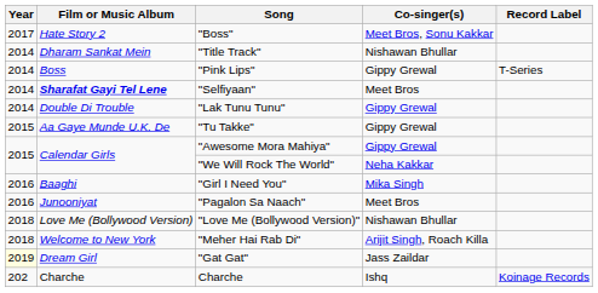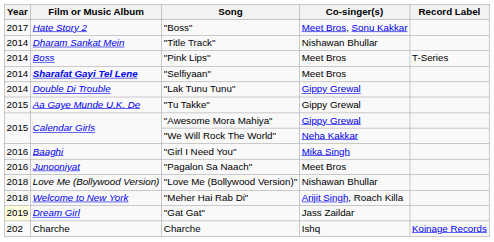 <table class="wikitable">
 <tr>
 <th>Year</th>
 <th>Film or Music Album</th>
 <th>Song</th>
 <th>Co-singer(s)</th>
 <th>Record Label</th>
 </tr>
 <tr>
 <td>2017</td>
 <td><em><a href='#'>Hate Story 2</a></em></td>
 <td>"Boss"</td>
 <td><a href='#'>Meet Bros</a>, <a href='#'>Sonu Kakkar</a></td>
 <td></td>
 </tr>
 <tr>
 <td>2014</td>
 <td><em><a href='#'>Dharam Sankat Mein</a></em></td>
 <td>"Title Track"</td>
 <td>Nishawan Bhullar</td>
 <td></td>
 </tr>
 <tr>
 <td>2014</td>
 <td><em><a href='#'>Boss</a></em></td>
 <td>"Pink Lips"</td>
-<td>Gippy Grewal</td>
+<td>Meet Bros</td>
 <td>T-Series</td>
 </tr>
 <tr>
 <td>2014</td>
 <td><strong><em><a href='#'>Sharafat Gayi Tel Lene</a></em></strong></td>
 <td>"Selfiyaan"</td>
 <td>Meet Bros</td>
 <td></td>
 </tr>
 <tr>
 <td>2014</td>
 <td><em><a href='#'>Double Di Trouble</a></em></td>
 <td>"Lak Tunu Tunu"</td>
 <td><a href='#'>Gippy Grewal</a></td>
 <td></td>
 </tr>
 <tr>
 <td>2015</td>
 <td><em><a href='#'>Aa Gaye Munde U.K. De</a></em></td>
 <td>"Tu Takke"</td>
 <td>Gippy Grewal</td>
 <td></td>
 </tr>
 <tr>
 <td rowspan="2">2015</td>
 <td rowspan="2"><em><a href='#'>Calendar Girls</a></em></td>
 <td>"Awesome Mora Mahiya"</td>
 <td><a href='#'>Gippy Grewal</a></td>
 <td></td>
 </tr>
 <tr>
 <td>"We Will Rock The World"</td>
 <td><a href='#'>Neha Kakkar</a></td>
 <td></td>
 </tr>
 <tr>
 <td>2016</td>
 <td><em><a href='#'>Baaghi</a></em></td>
 <td>"Girl I Need You"</td>
 <td><a href='#'>Mika Singh</a></td>
 <td></td>
 </tr>
 <tr>
 <td>2016</td>
 <td><em><a href='#'>Junooniyat</a></em></td>
 <td>"Pagalon Sa Naach"</td>
 <td>Meet Bros</td>
 <td></td>
 </tr>
 <tr>
 <td>2018</td>
 <td><em>Love Me (Bollywood Version)</em></td>
 <td>"Love Me (Bollywood Version)"</td>
 <td>Nishawan Bhullar</td>
 <td></td>
 </tr>
 <tr>
 <td>2018</td>
 <td><em><a href='#'>Welcome to New York</a></em></td>
 <td>"Meher Hai Rab Di"</td>
 <td><a href='#'>Arijit Singh</a>, Roach Killa</td>
 <td></td>
 </tr>
 <tr>
 <td style="background: lightyellow;">2019</td>
 <td><em><a href='#'>Dream Girl</a></em></td>
 <td>"Gat Gat"</td>
 <td>Jass Zaildar</td>
 <td></td>
 </tr>
 <tr>
 <td>202</td>
 <td>Charche</td>
 <td>Charche</td>
 <td>Ishq</td>
 <td><a href='#'>Koinage Records</a></td>
 </tr>
 </table>
